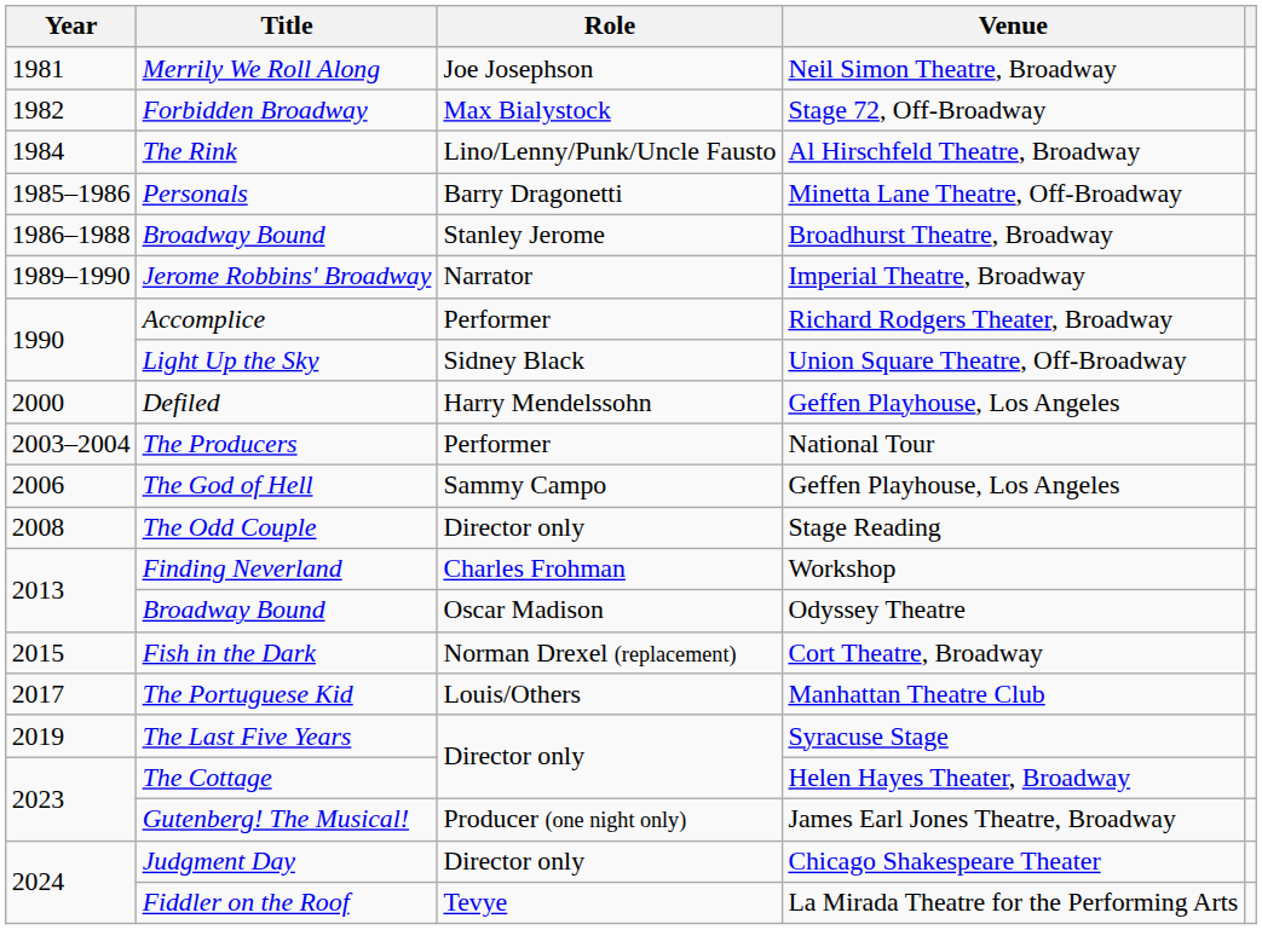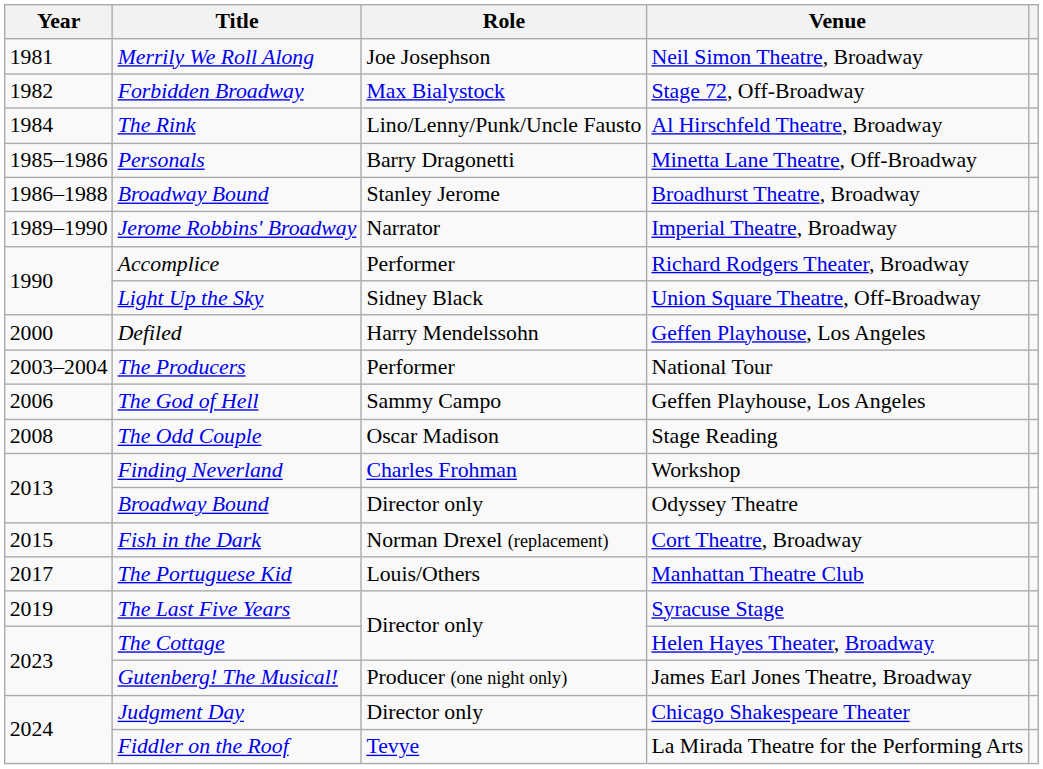 <table class="wikitable sortable">
 <tr>
 <th>Year</th>
 <th>Title</th>
 <th>Role</th>
 <th>Venue</th>
 <th class=unsortable></th>
 </tr>
 <tr>
 <td>1981</td>
 <td><em><a href='#'>Merrily We Roll Along</a></em></td>
 <td>Joe Josephson</td>
 <td><a href='#'>Neil Simon Theatre</a>, Broadway</td>
 <td></td>
 </tr>
 <tr>
 <td>1982</td>
 <td><em><a href='#'>Forbidden Broadway</a></em></td>
 <td><a href='#'>Max Bialystock</a></td>
 <td><a href='#'>Stage 72</a>, Off-Broadway</td>
 <td></td>
 </tr>
 <tr>
 <td>1984</td>
 <td><em><a href='#'>The Rink</a></em></td>
 <td>Lino/Lenny/Punk/Uncle Fausto</td>
 <td><a href='#'>Al Hirschfeld Theatre</a>, Broadway</td>
 <td></td>
 </tr>
 <tr>
 <td>1985–1986</td>
 <td><em><a href='#'>Personals</a></em></td>
 <td>Barry Dragonetti</td>
 <td><a href='#'>Minetta Lane Theatre</a>, Off-Broadway</td>
 <td></td>
 </tr>
 <tr>
 <td>1986–1988</td>
 <td><em><a href='#'>Broadway Bound</a></em></td>
 <td>Stanley Jerome</td>
 <td><a href='#'>Broadhurst Theatre</a>, Broadway</td>
 <td></td>
 </tr>
 <tr>
 <td>1989–1990</td>
 <td><em><a href='#'>Jerome Robbins' Broadway</a></em></td>
 <td>Narrator</td>
 <td><a href='#'>Imperial Theatre</a>, Broadway</td>
 <td></td>
 </tr>
 <tr>
 <td rowspan="2">1990</td>
 <td><em>Accomplice</em></td>
 <td>Performer</td>
 <td><a href='#'>Richard Rodgers Theater</a>, Broadway</td>
 <td></td>
 </tr>
 <tr>
 <td><em><a href='#'>Light Up the Sky</a></em></td>
 <td>Sidney Black</td>
 <td><a href='#'>Union Square Theatre</a>, Off-Broadway</td>
 <td></td>
 </tr>
 <tr>
 <td>2000</td>
 <td><em>Defiled</em></td>
 <td>Harry Mendelssohn</td>
 <td><a href='#'>Geffen Playhouse</a>, Los Angeles</td>
 <td></td>
 </tr>
 <tr>
 <td>2003–2004</td>
 <td><em><a href='#'>The Producers</a></em></td>
 <td>Performer</td>
 <td>National Tour</td>
 <td></td>
 </tr>
 <tr>
 <td>2006</td>
 <td><em><a href='#'>The God of Hell</a></em></td>
 <td>Sammy Campo</td>
 <td>Geffen Playhouse, Los Angeles</td>
 <td></td>
 </tr>
 <tr>
 <td>2008</td>
 <td><em><a href='#'>The Odd Couple</a></em></td>
-<td>Director only</td>
+<td>Oscar Madison</td>
 <td>Stage Reading</td>
 <td></td>
 </tr>
 <tr>
 <td rowspan=2>2013</td>
 <td><em><a href='#'>Finding Neverland</a></em></td>
 <td><a href='#'>Charles Frohman</a></td>
 <td>Workshop</td>
 <td></td>
 </tr>
 <tr>
 <td><em><a href='#'>Broadway Bound</a></em></td>
-<td>Oscar Madison</td>
+<td>Director only</td>
 <td>Odyssey Theatre</td>
 <td></td>
 </tr>
 <tr>
 <td>2015</td>
 <td><em><a href='#'>Fish in the Dark</a></em></td>
 <td>Norman Drexel <small> (replacement) </small></td>
 <td><a href='#'>Cort Theatre</a>, Broadway</td>
 <td></td>
 </tr>
 <tr>
 <td>2017</td>
 <td><em><a href='#'>The Portuguese Kid</a></em></td>
 <td>Louis/Others</td>
 <td><a href='#'>Manhattan Theatre Club</a></td>
 <td></td>
 </tr>
 <tr>
 <td>2019</td>
 <td><em><a href='#'>The Last Five Years</a></em></td>
 <td rowspan="2">Director only</td>
 <td><a href='#'>Syracuse Stage</a></td>
 <td></td>
 </tr>
 <tr>
 <td rowspan="2">2023</td>
 <td><em><a href='#'>The Cottage</a></em></td>
 <td><a href='#'>Helen Hayes Theater</a>, <a href='#'>Broadway</a></td>
 <td></td>
 </tr>
 <tr>
 <td><em><a href='#'>Gutenberg! The Musical!</a></em></td>
 <td>Producer <small>(one night only) </small></td>
 <td>James Earl Jones Theatre, Broadway</td>
 <td></td>
 </tr>
 <tr>
 <td rowspan="2">2024</td>
 <td><em><a href='#'>Judgment Day</a></em></td>
 <td>Director only</td>
 <td><a href='#'>Chicago Shakespeare Theater</a></td>
 <td></td>
 </tr>
 <tr>
 <td><em><a href='#'>Fiddler on the Roof</a></em></td>
 <td><a href='#'>Tevye</a></td>
 <td>La Mirada Theatre for the Performing Arts</td>
 <td></td>
 </tr>
 </table>
